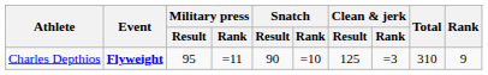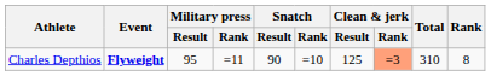 <table class="wikitable" style="font-size:90%">
 <tr>
 <th rowspan="2">Athlete</th>
 <th rowspan="2">Event</th>
 <th colspan="2">Military press</th>
 <th colspan="2">Snatch</th>
 <th colspan="2">Clean & jerk</th>
 <th rowspan="2">Total</th>
 <th rowspan="2">Rank</th>
 </tr>
 <tr style="font-size:95%">
 <th>Result</th>
 <th>Rank</th>
 <th>Result</th>
 <th>Rank</th>
 <th>Result</th>
 <th>Rank</th>
 </tr>
 <tr align=center>
 <td align=left><a href='#'>Charles Depthios</a></td>
 <td align=left><strong><a href='#'>Flyweight</a></strong></td>
 <td>95</td>
 <td>=11</td>
 <td>90</td>
 <td>=10</td>
 <td>125</td>
-<td>=3</td>
+<td style="background: lightsalmon;">=3</td>
 <td>310</td>
-<td>9</td>
+<td>8</td>
 </tr>
 </table>
